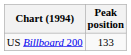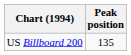 <table class="wikitable sortable">
 <tr>
 <th scope="col">Chart (1994)</th>
 <th scope="col">Peak<br>position</th>
 </tr>
 <tr>
 <td>US <a href='#'><em>Billboard</em> 200</a></td>
-<td style="text-align:center;">133</td>
+<td style="text-align:center;">135</td>
 </tr>
 </table>
